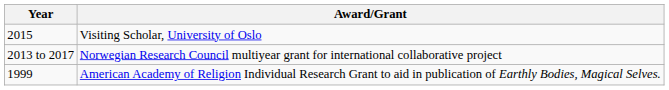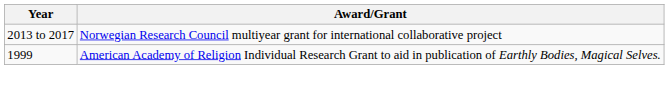 <table class="wikitable">
 <tr>
 <th>Year</th>
 <th>Award/Grant</th>
-</tr>
-<tr>
-<td>2015</td>
-<td>Visiting Scholar, <a href='#'>University of Oslo</a></td>
 </tr>
 <tr>
 <td>2013 to 2017</td>
 <td><a href='#'>Norwegian Research Council</a> multiyear grant for international collaborative project</td>
 </tr>
 <tr>
 <td>1999</td>
 <td><a href='#'>American Academy of Religion</a> Individual Research Grant to aid in publication of <em>Earthly Bodies, Magical Selves.</em></td>
 </tr>
 </table>
